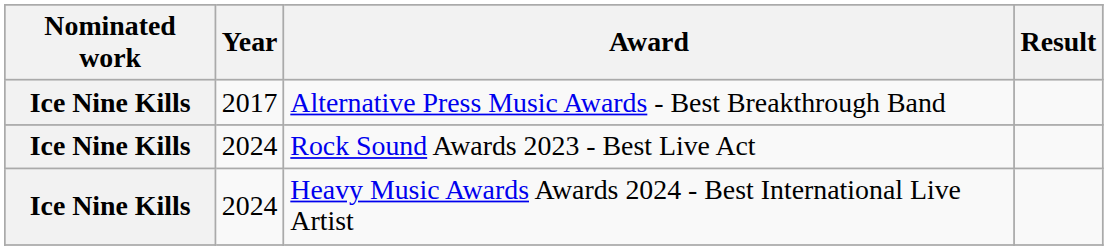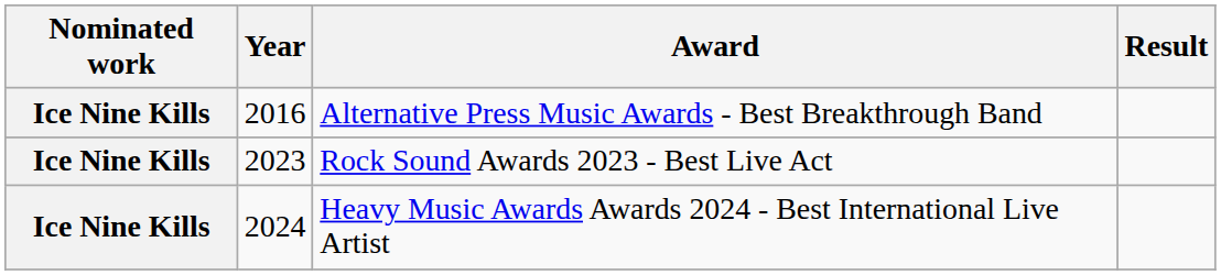 <table class="wikitable plainrowheaders" style="width:50%;">
 <tr>
 <th>Nominated work</th>
 <th>Year</th>
 <th>Award</th>
 <th>Result</th>
 </tr>
 <tr>
 <th scope="row">Ice Nine Kills</th>
-<td>2017</td>
+<td>2016</td>
 <td><a href='#'>Alternative Press Music Awards</a> - Best Breakthrough Band</td>
 <td></td>
 </tr>
 <tr>
 <th scope="row">Ice Nine Kills</th>
-<td>2024</td>
+<td>2023</td>
 <td><a href='#'>Rock Sound</a> Awards 2023 - Best Live Act </td>
 <td></td>
 </tr>
 <tr>
 <th scope="row">Ice Nine Kills</th>
 <td>2024</td>
 <td><a href='#'>Heavy Music Awards</a> Awards 2024 - Best International Live Artist </td>
 <td></td>
 </tr>
 </table>
